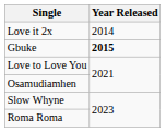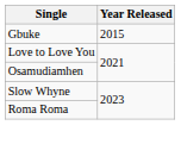 <table class="wikitable sortable">
 <tr>
 <th>Single</th>
 <th>Year Released</th>
 </tr>
 <tr>
-<td>Love it 2x</td>
-<td>2014</td>
-</tr>
-<tr>
 <td>Gbuke</td>
-<td><strong>2015</strong></td>
+<td>2015</td>
 </tr>
 <tr>
 <td>Love to Love You</td>
 <td rowspan="2">2021</td>
 </tr>
 <tr>
 <td>Osamudiamhen</td>
 </tr>
 <tr>
 <td>Slow Whyne</td>
 <td rowspan="2">2023</td>
 </tr>
 <tr>
 <td>Roma Roma</td>
 </tr>
 </table>
